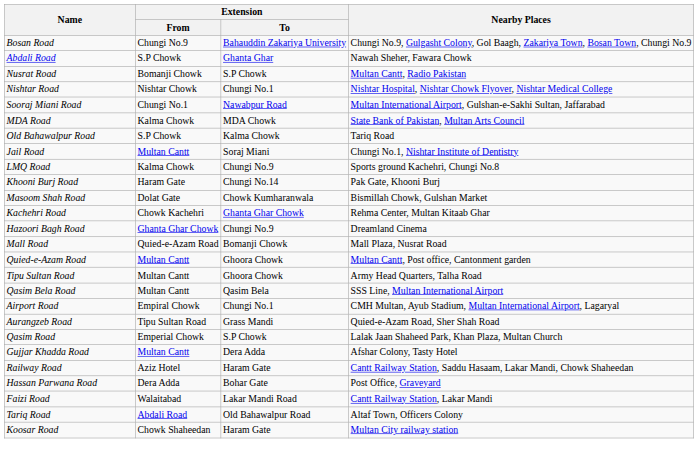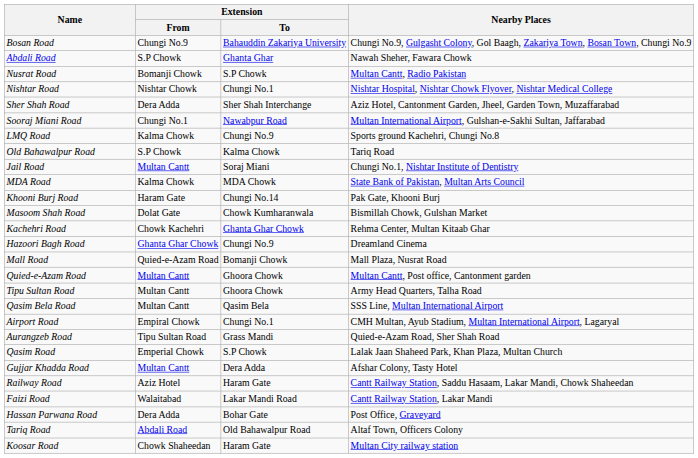 <table class="wikitable">
 <tr>
 <th rowspan="2" style="width:19%;">Name</th>
 <th colspan="2">Extension</th>
 <th rowspan="2">Nearby Places</th>
 </tr>
 <tr>
 <th>From</th>
 <th>To</th>
 </tr>
 <tr>
 <td><em>Bosan Road</em></td>
 <td>Chungi No.9</td>
 <td><a href='#'>Bahauddin Zakariya University</a></td>
 <td>Chungi No.9, <a href='#'>Gulgasht Colony</a>, Gol Baagh, <a href='#'>Zakariya Town</a>, <a href='#'>Bosan Town</a>, Chungi No.9</td>
 </tr>
 <tr>
 <td><em><a href='#'>Abdali Road</a></em></td>
 <td>S.P Chowk</td>
 <td><a href='#'>Ghanta Ghar</a></td>
 <td>Nawah Sheher, Fawara Chowk</td>
 </tr>
 <tr>
 <td><em>Nusrat Road</em></td>
 <td>Bomanji Chowk</td>
 <td>S.P Chowk</td>
 <td><a href='#'>Multan Cantt</a>, <a href='#'>Radio Pakistan</a></td>
 </tr>
 <tr>
 <td><em>Nishtar Road</em></td>
 <td>Nishtar Chowk</td>
 <td>Chungi No.1</td>
 <td><a href='#'>Nishtar Hospital</a>, <a href='#'>Nishtar Chowk Flyover</a>, <a href='#'>Nishtar Medical College</a></td>
 </tr>
 <tr>
+<td><em>Sher Shah Road</em></td>
+<td>Dera Adda</td>
+<td>Sher Shah Interchange</td>
+<td>Aziz Hotel, Cantonment Garden, Jheel, Garden Town, Muzaffarabad</td>
+</tr>
+<tr>
 <td><em>Sooraj Miani Road</em></td>
 <td>Chungi No.1</td>
 <td><a href='#'>Nawabpur Road</a></td>
 <td><a href='#'>Multan International Airport</a>, Gulshan-e-Sakhi Sultan, Jaffarabad</td>
 </tr>
 <tr>
-<td><em>MDA Road</em></td>
+<td><em>LMQ Road</em></td>
 <td>Kalma Chowk</td>
-<td>MDA Chowk</td>
-<td><a href='#'>State Bank of Pakistan</a>, <a href='#'>Multan Arts Council</a></td>
+<td>Chungi No.9</td>
+<td>Sports ground Kachehri, Chungi No.8</td>
 </tr>
 <tr>
 <td><em>Old Bahawalpur Road</em></td>
 <td>S.P Chowk</td>
 <td>Kalma Chowk</td>
 <td>Tariq Road</td>
 </tr>
 <tr>
 <td><em>Jail Road</em></td>
 <td><a href='#'>Multan Cantt</a></td>
 <td>Soraj Miani</td>
 <td>Chungi No.1, <a href='#'>Nishtar Institute of Dentistry</a></td>
 </tr>
 <tr>
-<td><em>LMQ Road</em></td>
+<td><em>MDA Road</em></td>
 <td>Kalma Chowk</td>
-<td>Chungi No.9</td>
-<td>Sports ground Kachehri, Chungi No.8</td>
+<td>MDA Chowk</td>
+<td><a href='#'>State Bank of Pakistan</a>, <a href='#'>Multan Arts Council</a></td>
 </tr>
 <tr>
 <td><em>Khooni Burj Road</em></td>
 <td>Haram Gate</td>
 <td>Chungi No.14</td>
 <td>Pak Gate, Khooni Burj</td>
 </tr>
 <tr>
 <td><em>Masoom Shah Road</em></td>
 <td>Dolat Gate</td>
 <td>Chowk Kumharanwala</td>
 <td>Bismillah Chowk, Gulshan Market</td>
 </tr>
 <tr>
 <td><em>Kachehri Road</em></td>
 <td>Chowk Kachehri</td>
 <td><a href='#'>Ghanta Ghar Chowk</a></td>
 <td>Rehma Center, Multan Kitaab Ghar</td>
 </tr>
 <tr>
 <td><em>Hazoori Bagh Road</em></td>
 <td><a href='#'>Ghanta Ghar Chowk</a></td>
 <td>Chungi No.9</td>
 <td>Dreamland Cinema</td>
 </tr>
 <tr>
 <td><em>Mall Road</em></td>
 <td>Quied-e-Azam Road</td>
 <td>Bomanji Chowk</td>
 <td>Mall Plaza, Nusrat Road</td>
 </tr>
 <tr>
 <td><em>Quied-e-Azam Road</em></td>
 <td><a href='#'>Multan Cantt</a></td>
 <td>Ghoora Chowk</td>
 <td><a href='#'>Multan Cantt</a>, Post office, Cantonment garden</td>
 </tr>
 <tr>
 <td><em>Tipu Sultan Road</em></td>
 <td>Multan Cantt</td>
 <td>Ghoora Chowk</td>
 <td>Army Head Quarters, Talha Road</td>
 </tr>
 <tr>
 <td><em>Qasim Bela Road</em></td>
 <td>Multan Cantt</td>
 <td>Qasim Bela</td>
 <td>SSS Line, <a href='#'>Multan International Airport</a></td>
 </tr>
 <tr>
 <td><em>Airport Road</em></td>
 <td>Empiral Chowk</td>
 <td>Chungi No.1</td>
 <td>CMH Multan, Ayub Stadium, <a href='#'>Multan International Airport</a>, Lagaryal</td>
 </tr>
 <tr>
 <td><em>Aurangzeb Road</em></td>
 <td>Tipu Sultan Road</td>
 <td>Grass Mandi</td>
 <td>Quied-e-Azam Road, Sher Shah Road</td>
 </tr>
 <tr>
 <td><em>Qasim Road</em></td>
 <td>Emperial Chowk</td>
 <td>S.P Chowk</td>
 <td>Lalak Jaan Shaheed Park, Khan Plaza, Multan Church</td>
 </tr>
 <tr>
 <td><em>Gujjar Khadda Road</em></td>
 <td><a href='#'>Multan Cantt</a></td>
 <td>Dera Adda</td>
 <td>Afshar Colony, Tasty Hotel</td>
 </tr>
 <tr>
 <td><em>Railway Road</em></td>
 <td>Aziz Hotel</td>
 <td>Haram Gate</td>
 <td><a href='#'>Cantt Railway Station</a>, Saddu Hasaam, Lakar Mandi, Chowk Shaheedan</td>
 </tr>
 <tr>
+<td><em>Faizi Road</em></td>
+<td>Walaitabad</td>
+<td>Lakar Mandi Road</td>
+<td><a href='#'>Cantt Railway Station</a>, Lakar Mandi</td>
+</tr>
+<tr>
 <td><em>Hassan Parwana Road</em></td>
 <td>Dera Adda</td>
 <td>Bohar Gate</td>
 <td>Post Office, <a href='#'>Graveyard</a></td>
-</tr>
-<tr>
-<td><em>Faizi Road</em></td>
-<td>Walaitabad</td>
-<td>Lakar Mandi Road</td>
-<td><a href='#'>Cantt Railway Station</a>, Lakar Mandi</td>
 </tr>
 <tr>
 <td><em>Tariq Road</em></td>
 <td><a href='#'>Abdali Road</a></td>
 <td>Old Bahawalpur Road</td>
 <td>Altaf Town, Officers Colony</td>
 </tr>
 <tr>
 <td><em>Koosar Road</em></td>
 <td>Chowk Shaheedan</td>
 <td>Haram Gate</td>
 <td><a href='#'>Multan City railway station</a></td>
 </tr>
 </table>
